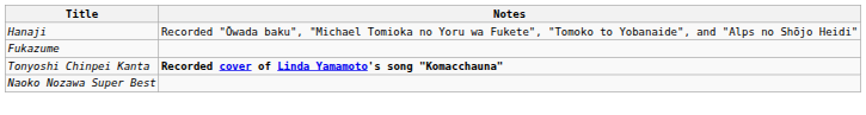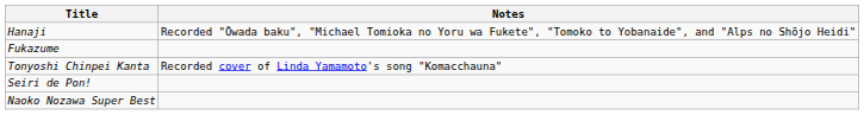 <table class="wikitable">
 <tr>
 <th>Title</th>
 <th>Notes</th>
 </tr>
 <tr>
 <td><em>Hanaji</em></td>
 <td>Recorded "Ōwada baku", "Michael Tomioka no Yoru wa Fukete", "Tomoko to Yobanaide", and "Alps no Shōjo Heidi"</td>
 </tr>
 <tr>
 <td><em>Fukazume</em></td>
 <td></td>
 </tr>
 <tr>
 <td><em>Tonyoshi Chinpei Kanta</em></td>
-<td><strong>Recorded <a href='#'>cover</a> of <a href='#'>Linda Yamamoto</a>'s song "Komacchauna"</strong></td>
+<td>Recorded <a href='#'>cover</a> of <a href='#'>Linda Yamamoto</a>'s song "Komacchauna"</td>
+</tr>
+<tr>
+<td><em>Seiri de Pon!</em></td>
+<td></td>
 </tr>
 <tr>
 <td><em>Naoko Nozawa Super Best</em></td>
 <td></td>
 </tr>
 </table>
